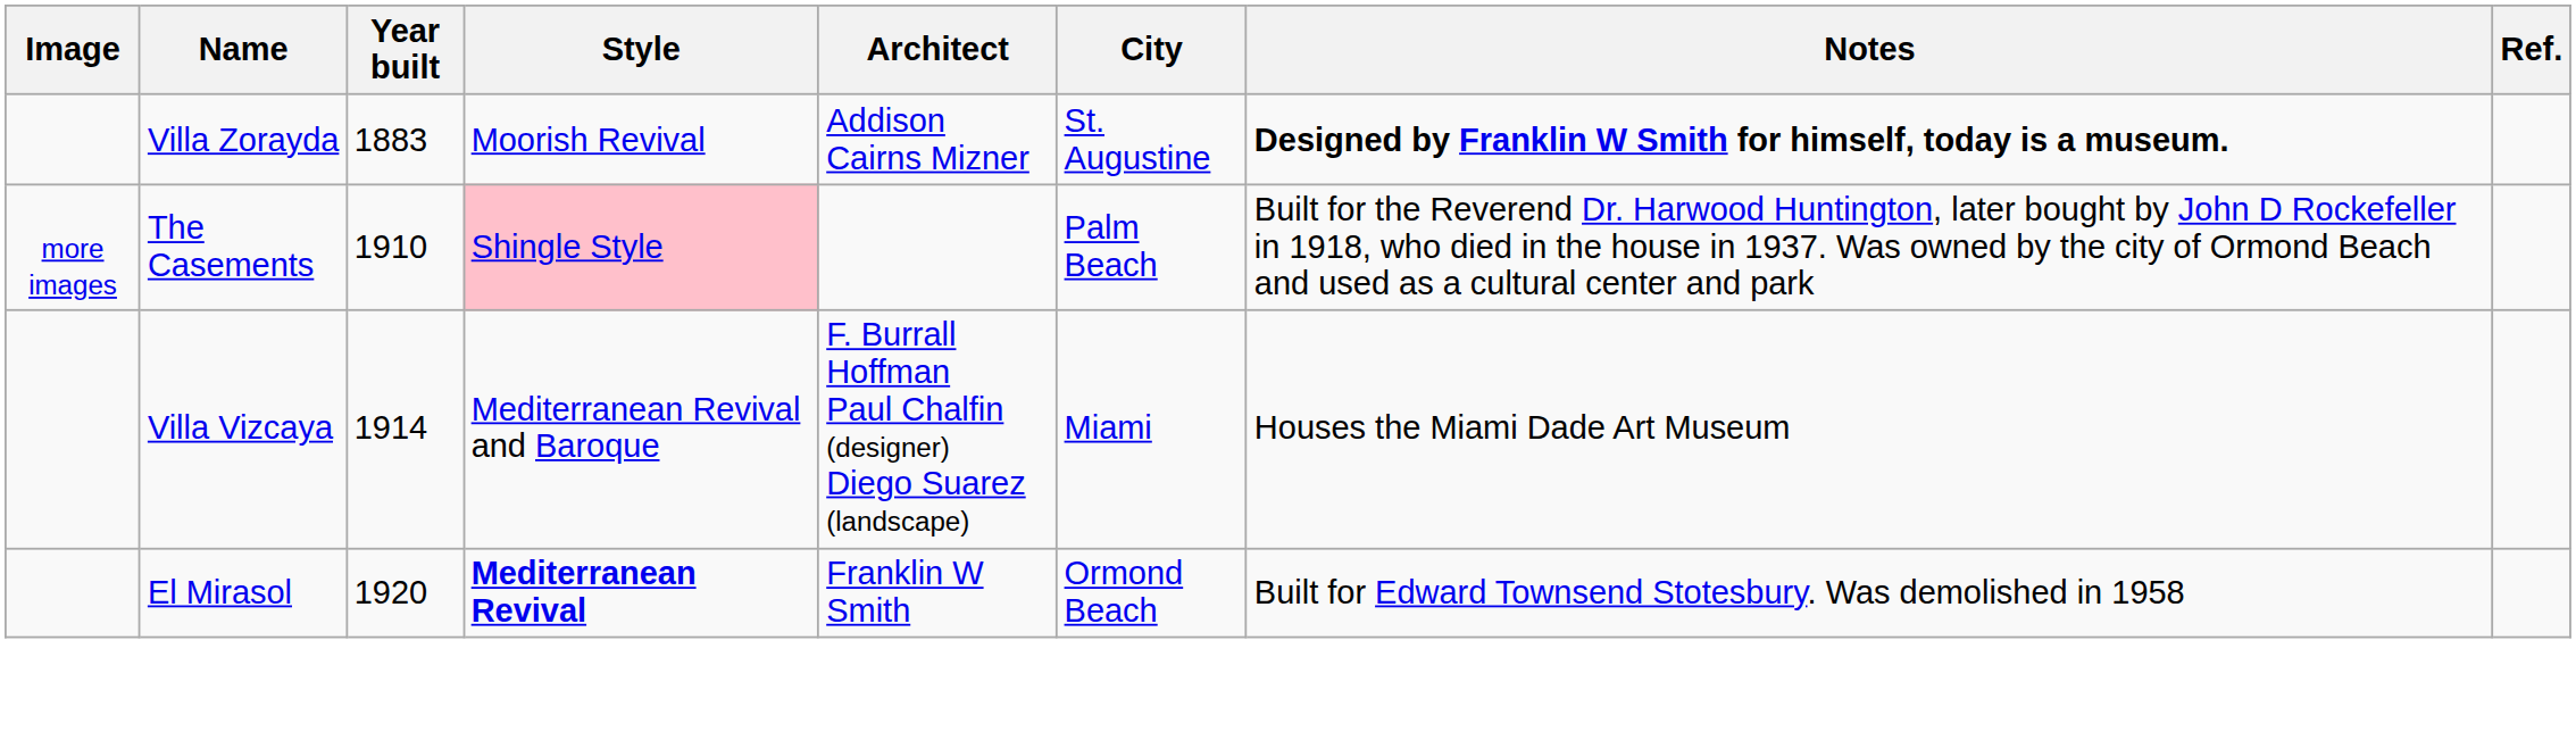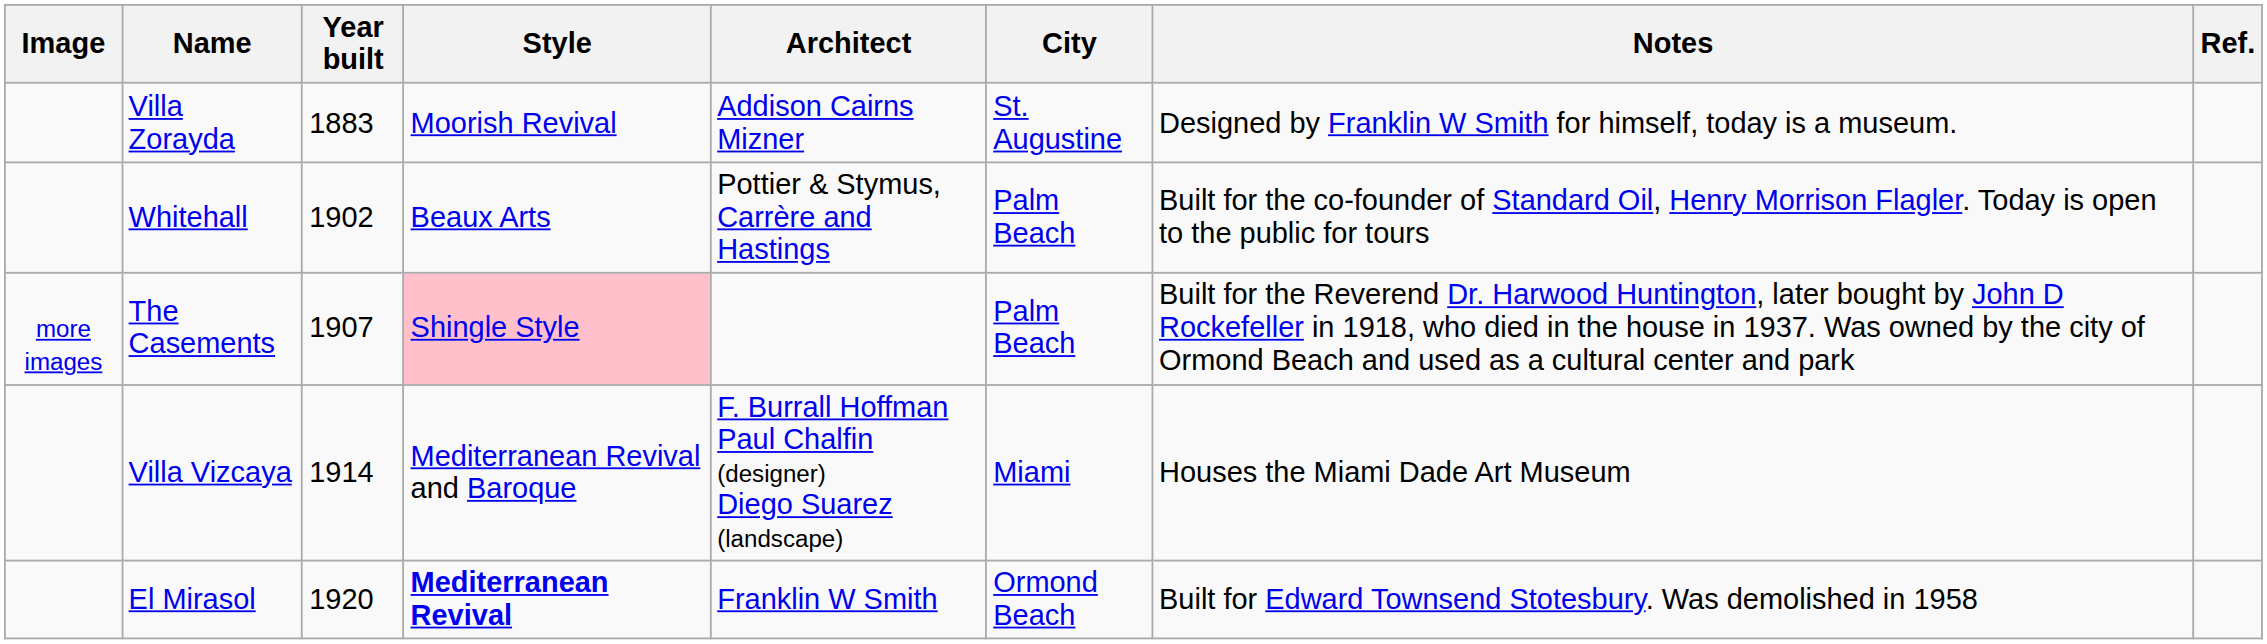 <table class="sortable wikitable">
 <tr>
 <th>Image</th>
 <th>Name</th>
 <th>Year built</th>
 <th>Style</th>
 <th>Architect</th>
 <th>City</th>
 <th>Notes</th>
 <th>Ref.</th>
 </tr>
 <tr>
 <td></td>
 <td><a href='#'>Villa Zorayda</a></td>
 <td>1883</td>
 <td><a href='#'>Moorish Revival</a></td>
 <td><a href='#'>Addison Cairns Mizner</a></td>
 <td><a href='#'>St. Augustine</a></td>
-<td><strong>Designed by <a href='#'>Franklin W Smith</a> for himself, today is a museum.</strong></td>
+<td>Designed by <a href='#'>Franklin W Smith</a> for himself, today is a museum.</td>
+<td></td>
+</tr>
+<tr>
+<td style="text-align:center;"><br><small></small></td>
+<td><a href='#'>Whitehall</a></td>
+<td>1902</td>
+<td><a href='#'>Beaux Arts</a></td>
+<td>Pottier & Stymus, <a href='#'>Carrère and Hastings</a></td>
+<td><a href='#'>Palm Beach</a></td>
+<td>Built for the co-founder of <a href='#'>Standard Oil</a>, <a href='#'>Henry Morrison Flagler</a>. Today is open to the public for tours</td>
 <td></td>
 </tr>
 <tr>
 <td style="text-align:center;"><br><small><a href='#'>more images</a></small></td>
 <td><a href='#'>The Casements</a></td>
-<td>1910</td>
+<td>1907</td>
 <td style="background: pink;"><a href='#'>Shingle Style</a></td>
 <td></td>
 <td><a href='#'>Palm Beach</a></td>
 <td>Built for the Reverend <a href='#'>Dr. Harwood Huntington</a>, later bought by <a href='#'>John D Rockefeller</a> in 1918, who died in the house in 1937. Was owned by the city of Ormond Beach and used as a cultural center and park</td>
 <td></td>
 </tr>
 <tr>
 <td style="text-align:center;"><br><small></small></td>
 <td><a href='#'>Villa Vizcaya</a></td>
 <td>1914</td>
 <td><a href='#'>Mediterranean Revival</a> and <a href='#'>Baroque</a></td>
 <td><a href='#'>F. Burrall Hoffman</a><br><a href='#'>Paul Chalfin</a> <small>(designer)</small><br><a href='#'>Diego Suarez</a> <small>(landscape)</small></td>
 <td><a href='#'>Miami</a></td>
 <td>Houses the Miami Dade Art Museum</td>
 <td></td>
 </tr>
 <tr>
 <td></td>
 <td><a href='#'>El Mirasol</a></td>
 <td>1920</td>
 <td><strong><a href='#'>Mediterranean Revival</a></strong></td>
 <td><a href='#'>Franklin W Smith</a></td>
 <td><a href='#'>Ormond Beach</a></td>
 <td>Built for <a href='#'>Edward Townsend Stotesbury</a>. Was demolished in 1958</td>
 <td></td>
 </tr>
 </table>
